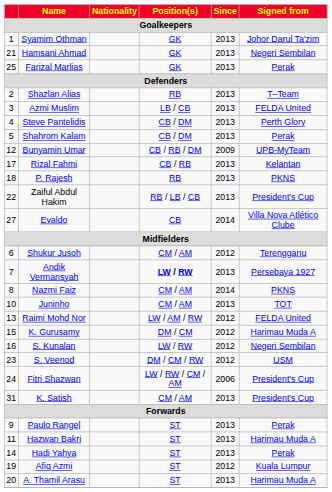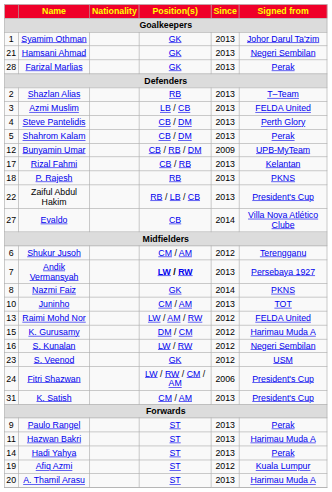 <table class="wikitable" style="text-align:center; font-size:90%; width:85%">
 <tr>
 <th style="background:#EF0029; color:yellow; text-align:center;"></th>
 <th style="background:#EF0029; color:yellow; text-align:center;">Name</th>
 <th style="background:#EF0029; color:yellow; text-align:center;">Nationality</th>
 <th style="background:#EF0029; color:yellow; text-align:center;">Position(s)</th>
 <th style="background:#EF0029; color:yellow; text-align:center;">Since</th>
 <th style="background:#EF0029; color:yellow; text-align:center;">Signed from</th>
 </tr>
 <tr>
 <th colspan="9" style="background:#dcdcdc; text-align:center;">Goalkeepers</th>
 </tr>
 <tr>
 <td>1</td>
 <td><a href='#'>Syamim Othman</a></td>
 <td></td>
 <td><a href='#'>GK</a></td>
 <td>2013</td>
 <td><a href='#'>Johor Darul Ta'zim</a></td>
 </tr>
 <tr>
 <td>21</td>
 <td><a href='#'>Hamsani Ahmad</a></td>
 <td></td>
 <td><a href='#'>GK</a></td>
 <td>2013</td>
 <td><a href='#'>Negeri Sembilan</a></td>
 </tr>
 <tr>
-<td>25</td>
+<td>28</td>
 <td><a href='#'>Farizal Marlias</a></td>
 <td></td>
 <td><a href='#'>GK</a></td>
 <td>2013</td>
 <td><a href='#'>Perak</a></td>
 </tr>
 <tr>
 <th colspan="9" style="background:#dcdcdc; text-align:center;">Defenders</th>
 </tr>
 <tr>
 <td>2</td>
 <td><a href='#'>Shazlan Alias</a></td>
 <td></td>
 <td><a href='#'>RB</a></td>
 <td>2013</td>
 <td><a href='#'>T–Team</a></td>
 </tr>
 <tr>
 <td>3</td>
 <td><a href='#'>Azmi Muslim</a></td>
 <td></td>
 <td><a href='#'>LB</a> / <a href='#'>CB</a></td>
 <td>2013</td>
 <td><a href='#'>FELDA United</a></td>
 </tr>
 <tr>
 <td>4</td>
 <td><a href='#'>Steve Pantelidis</a></td>
 <td></td>
 <td><a href='#'>CB</a> / <a href='#'>DM</a></td>
 <td>2013</td>
 <td> <a href='#'>Perth Glory</a></td>
 </tr>
 <tr>
 <td>5</td>
 <td><a href='#'>Shahrom Kalam</a></td>
 <td></td>
 <td><a href='#'>CB</a> / <a href='#'>DM</a></td>
 <td>2013</td>
 <td><a href='#'>Perak</a></td>
 </tr>
 <tr>
 <td>12</td>
 <td><a href='#'>Bunyamin Umar</a></td>
 <td></td>
 <td><a href='#'>CB</a> / <a href='#'>RB</a> / <a href='#'>DM</a></td>
 <td>2009</td>
 <td><a href='#'>UPB-MyTeam</a></td>
 </tr>
 <tr>
 <td>17</td>
 <td><a href='#'>Rizal Fahmi</a></td>
 <td></td>
 <td><a href='#'>CB</a> / <a href='#'>RB</a></td>
 <td>2013</td>
 <td><a href='#'>Kelantan</a></td>
 </tr>
 <tr>
 <td>18</td>
 <td><a href='#'>P. Rajesh</a></td>
 <td></td>
 <td><a href='#'>RB</a></td>
 <td>2013</td>
 <td><a href='#'>PKNS</a></td>
 </tr>
 <tr>
 <td>22</td>
 <td>Zaiful Abdul Hakim</td>
 <td></td>
 <td><a href='#'>RB</a> / <a href='#'>LB</a> / <a href='#'>CB</a></td>
 <td>2013</td>
 <td><a href='#'>President's Cup</a></td>
 </tr>
 <tr>
 <td>27</td>
 <td><a href='#'>Evaldo</a></td>
 <td></td>
 <td><a href='#'>CB</a></td>
 <td>2014</td>
 <td> <a href='#'>Villa Nova Atlético Clube</a></td>
 </tr>
 <tr>
 <th colspan="9" style="background:#dcdcdc; text-align:center;">Midfielders</th>
 </tr>
 <tr>
 <td>6</td>
 <td><a href='#'>Shukur Jusoh</a></td>
 <td></td>
 <td><a href='#'>CM</a> / <a href='#'>AM</a></td>
 <td>2012</td>
 <td><a href='#'>Terengganu</a></td>
 </tr>
 <tr>
 <td>7</td>
 <td><a href='#'>Andik Vermansyah</a></td>
 <td></td>
 <td><strong><a href='#'>LW</a> / <a href='#'>RW</a></strong></td>
 <td>2013</td>
 <td> <a href='#'>Persebaya 1927</a></td>
 </tr>
 <tr>
 <td>8</td>
 <td><a href='#'>Nazmi Faiz</a></td>
 <td></td>
-<td><a href='#'>CM</a> / <a href='#'>AM</a></td>
+<td><a href='#'>GK</a></td>
 <td>2014</td>
 <td><a href='#'>PKNS</a></td>
 </tr>
 <tr>
 <td>10</td>
 <td><a href='#'>Juninho</a></td>
 <td></td>
 <td><a href='#'>CM</a> / <a href='#'>AM</a></td>
 <td>2013</td>
 <td> <a href='#'>TOT</a></td>
 </tr>
 <tr>
 <td>13</td>
 <td><a href='#'>Raimi Mohd Nor</a></td>
 <td></td>
 <td><a href='#'>LW</a> / <a href='#'>AM</a> / <a href='#'>RW</a></td>
 <td>2012</td>
 <td><a href='#'>FELDA United</a></td>
 </tr>
 <tr>
 <td>15</td>
 <td><a href='#'>K. Gurusamy</a></td>
 <td></td>
 <td><a href='#'>DM</a> / <a href='#'>CM</a></td>
 <td>2012</td>
 <td><a href='#'>Harimau Muda A</a></td>
 </tr>
 <tr>
 <td>16</td>
 <td><a href='#'>S. Kunalan</a></td>
 <td></td>
 <td><a href='#'>LW</a> / <a href='#'>RW</a></td>
 <td>2012</td>
 <td><a href='#'>Negeri Sembilan</a></td>
 </tr>
 <tr>
 <td>23</td>
 <td><a href='#'>S. Veenod</a></td>
 <td></td>
-<td><a href='#'>DM</a> / <a href='#'>CM</a> / <a href='#'>RW</a></td>
+<td><a href='#'>GK</a></td>
 <td>2012</td>
 <td><a href='#'>USM</a></td>
 </tr>
 <tr>
 <td>24</td>
 <td><a href='#'>Fitri Shazwan</a></td>
 <td></td>
 <td><a href='#'>LW</a> / <a href='#'>RW</a> / <a href='#'>CM</a> / <a href='#'>AM</a></td>
 <td>2006</td>
 <td><a href='#'>President's Cup</a></td>
 </tr>
 <tr>
 <td>31</td>
 <td><a href='#'>K. Satish</a></td>
 <td></td>
 <td><a href='#'>CM</a> / <a href='#'>AM</a></td>
 <td>2013</td>
 <td><a href='#'>President's Cup</a></td>
 </tr>
 <tr>
 <th colspan="9" style="background:#dcdcdc; text-align:center;">Forwards</th>
 </tr>
 <tr>
 <td>9</td>
 <td><a href='#'>Paulo Rangel</a></td>
 <td></td>
 <td><a href='#'>ST</a></td>
 <td>2013</td>
 <td><a href='#'>Perak</a></td>
 </tr>
 <tr>
 <td>11</td>
 <td><a href='#'>Hazwan Bakri</a></td>
 <td></td>
 <td><a href='#'>ST</a></td>
 <td>2013</td>
 <td><a href='#'>Harimau Muda A</a></td>
 </tr>
 <tr>
 <td>14</td>
 <td><a href='#'>Hadi Yahya</a></td>
 <td></td>
 <td><a href='#'>ST</a></td>
 <td>2013</td>
 <td><a href='#'>Perak</a></td>
 </tr>
 <tr>
 <td>19</td>
 <td><a href='#'>Afiq Azmi</a></td>
 <td></td>
 <td><a href='#'>ST</a></td>
 <td>2012</td>
 <td><a href='#'>Kuala Lumpur</a></td>
 </tr>
 <tr>
 <td>20</td>
 <td><a href='#'>A. Thamil Arasu</a></td>
 <td></td>
 <td><a href='#'>ST</a></td>
 <td>2013</td>
 <td><a href='#'>Harimau Muda A</a></td>
 </tr>
 <tr>
 </tr>
 </table>
